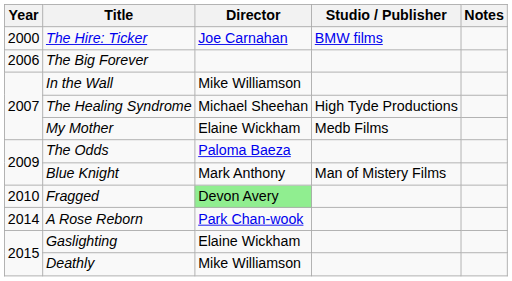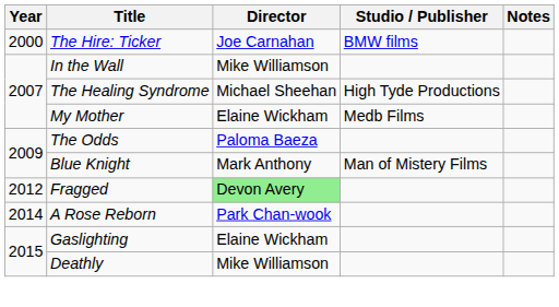 <table class="wikitable sortable">
 <tr>
 <th>Year</th>
 <th>Title</th>
 <th>Director</th>
 <th>Studio / Publisher</th>
 <th>Notes</th>
 </tr>
 <tr>
 <td>2000</td>
 <td><em><a href='#'>The Hire: Ticker</a></em></td>
 <td><a href='#'>Joe Carnahan</a></td>
 <td><a href='#'>BMW films</a></td>
-<td></td>
-</tr>
-<tr>
-<td>2006</td>
-<td><em>The Big Forever</em></td>
-<td></td>
-<td></td>
 <td></td>
 </tr>
 <tr>
 <td rowspan="3">2007</td>
 <td><em>In the Wall</em></td>
 <td>Mike Williamson</td>
 <td></td>
 <td></td>
 </tr>
 <tr>
 <td><em>The Healing Syndrome</em></td>
 <td>Michael Sheehan</td>
 <td>High Tyde Productions</td>
 <td></td>
 </tr>
 <tr>
 <td><em>My Mother</em></td>
 <td>Elaine Wickham</td>
 <td>Medb Films</td>
 <td></td>
 </tr>
 <tr>
 <td rowspan="2">2009</td>
 <td><em>The Odds</em></td>
 <td><a href='#'>Paloma Baeza</a></td>
 <td></td>
 <td></td>
 </tr>
 <tr>
 <td><em>Blue Knight</em></td>
 <td>Mark Anthony</td>
 <td>Man of Mistery Films</td>
 <td></td>
 </tr>
 <tr>
-<td>2010</td>
+<td>2012</td>
 <td><em>Fragged</em></td>
 <td style="background: lightgreen;">Devon Avery</td>
 <td></td>
 <td></td>
 </tr>
 <tr>
 <td>2014</td>
 <td><em>A Rose Reborn</em></td>
 <td><a href='#'>Park Chan-wook</a></td>
 <td></td>
 <td></td>
 </tr>
 <tr>
 <td rowspan="2">2015</td>
 <td><em>Gaslighting</em></td>
 <td>Elaine Wickham</td>
 <td></td>
 <td></td>
 </tr>
 <tr>
 <td><em>Deathly</em></td>
 <td>Mike Williamson</td>
 <td></td>
 <td></td>
 </tr>
 </table>
